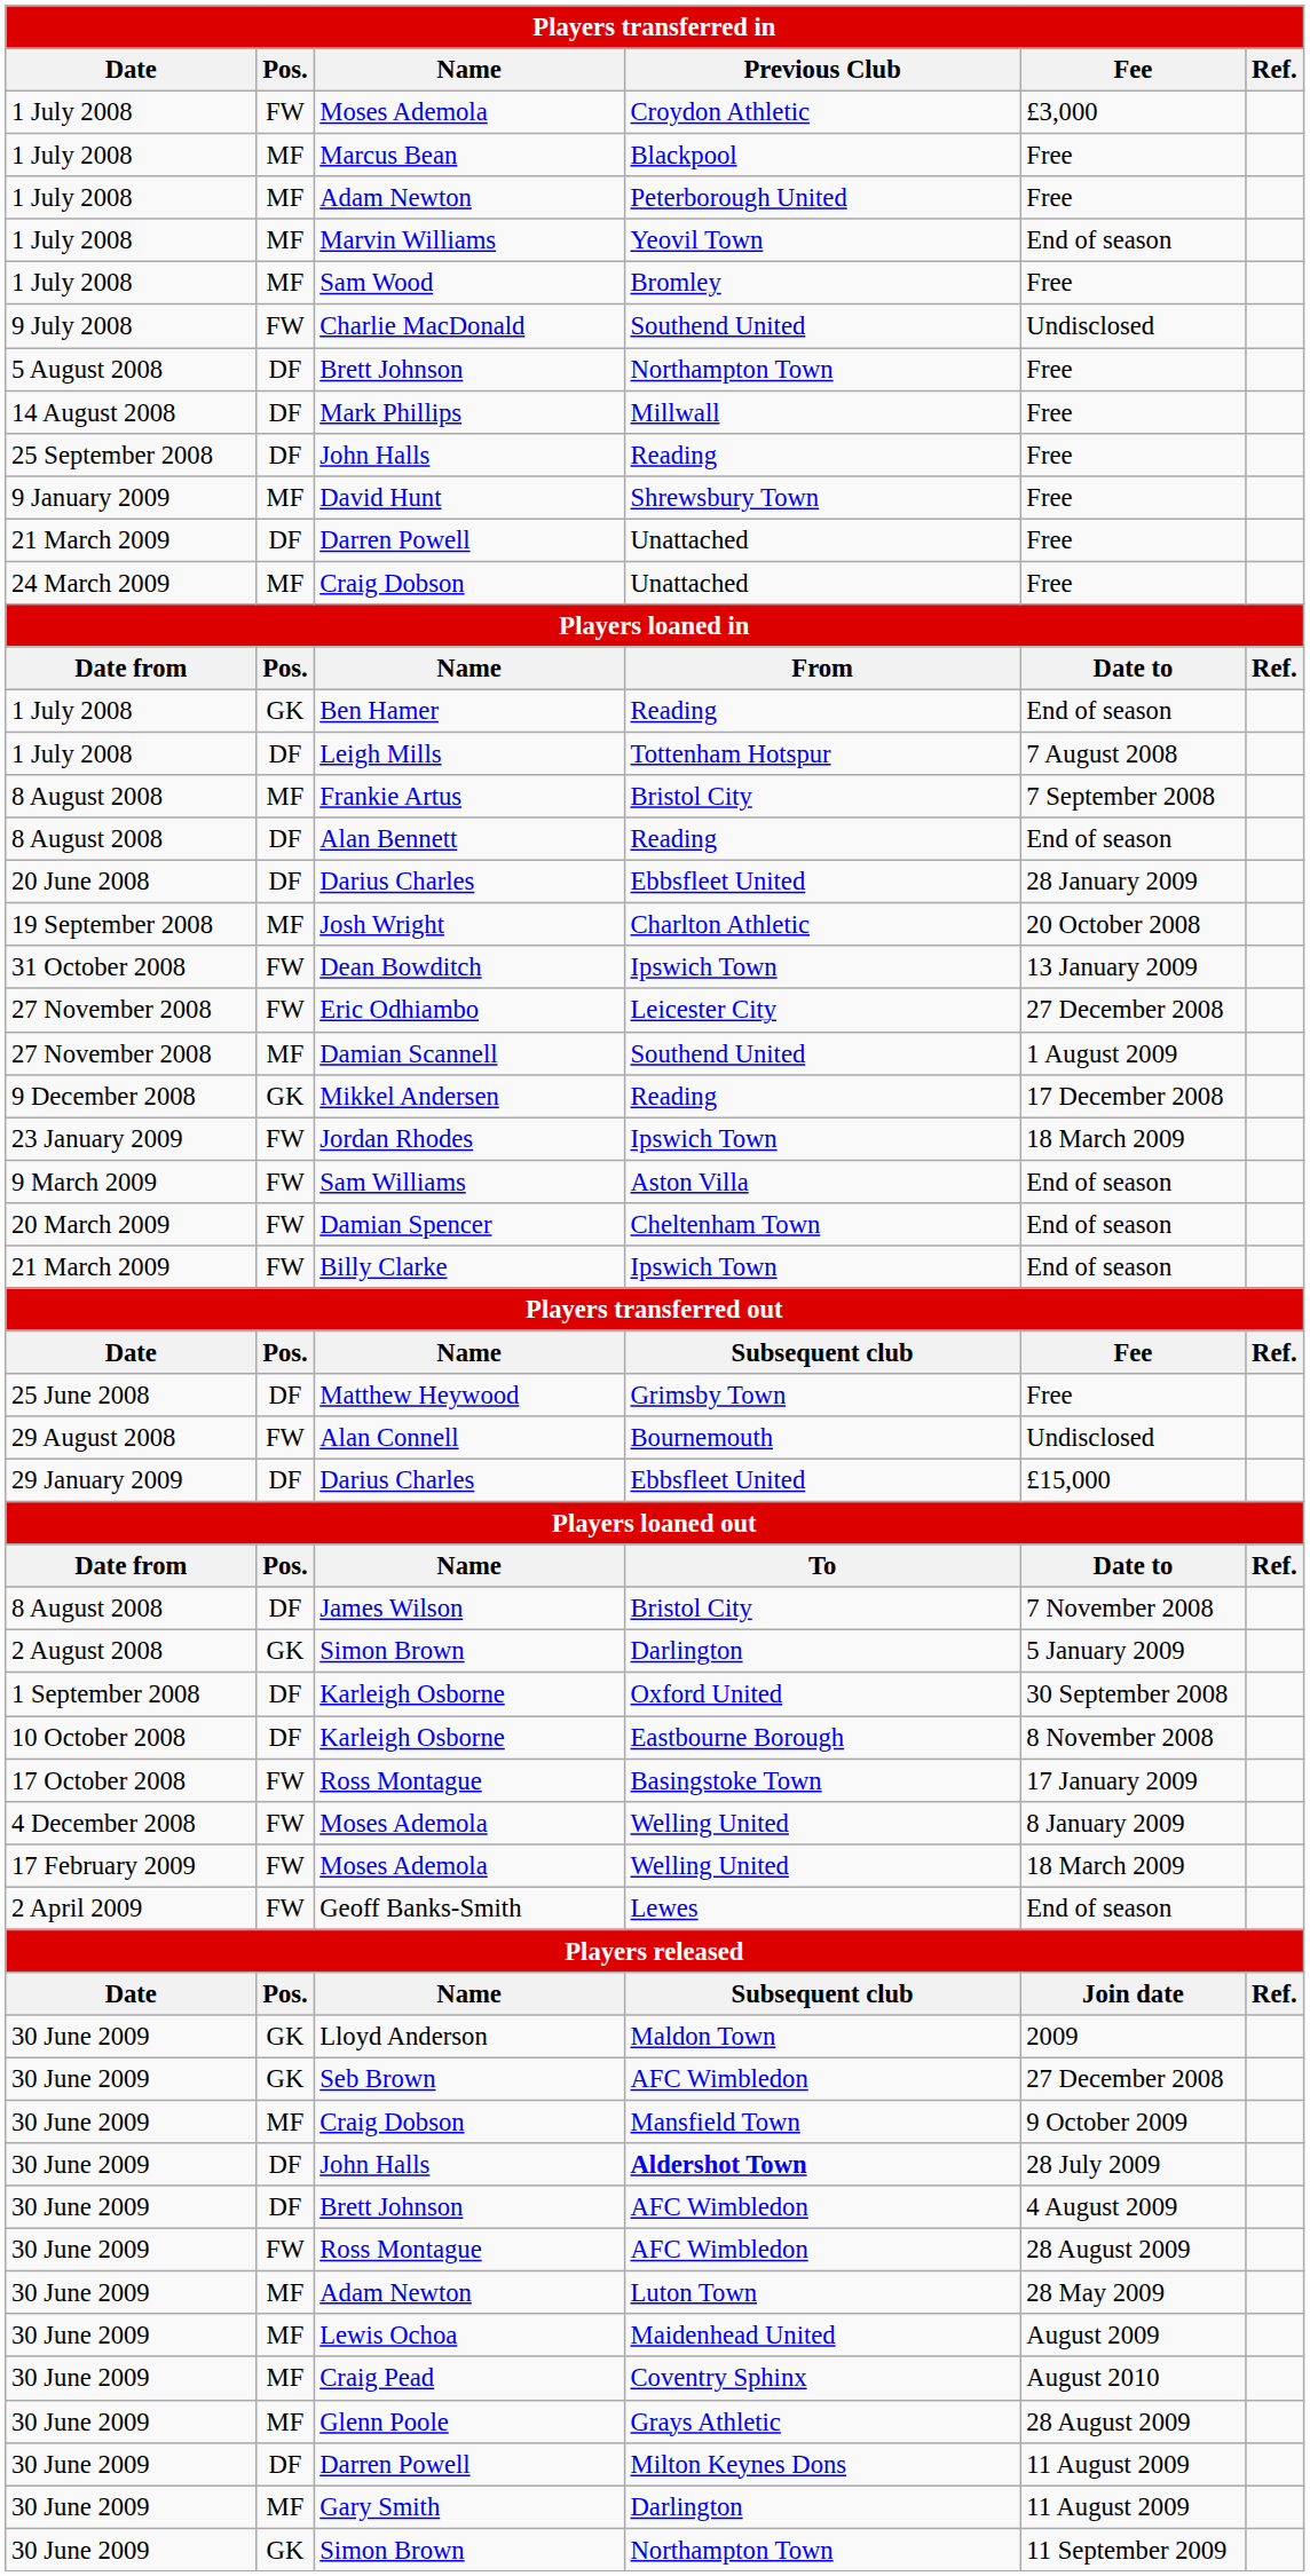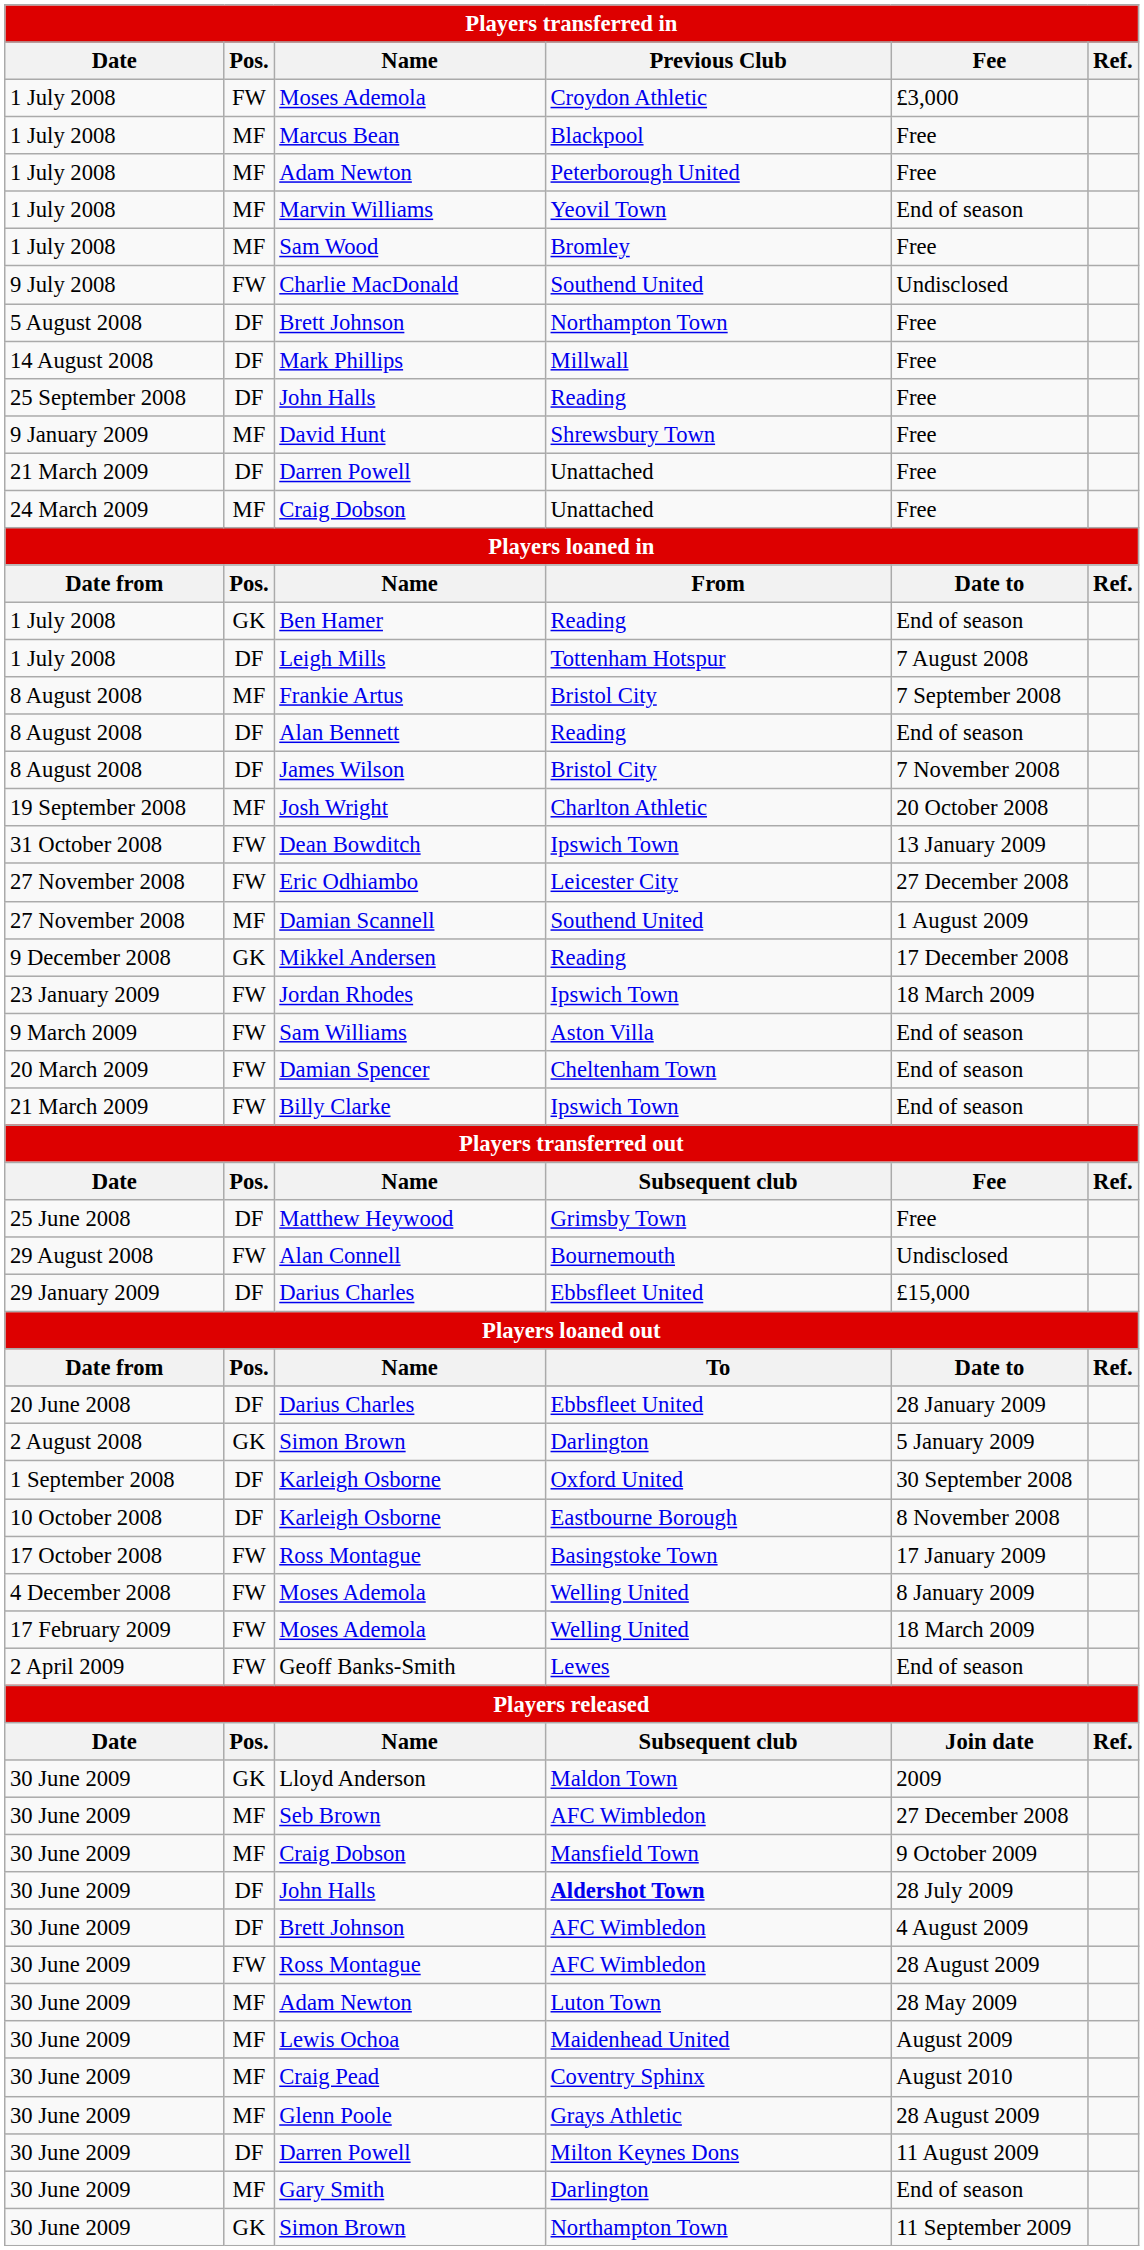 <table class="wikitable" style="font-size:95%;">
 <tr>
 <th colspan="6" style="background:#d00; color:white; text-align:center;">Players transferred in</th>
 </tr>
 <tr>
 <th style="width:140px;">Date</th>
 <th style="width:25px;">Pos.</th>
 <th style="width:175px;">Name</th>
 <th style="width:225px;">Previous Club</th>
 <th style="width:125px;">Fee</th>
 <th style="width:25px;">Ref.</th>
 </tr>
 <tr>
 <td>1 July 2008</td>
 <td style="text-align:center;">FW</td>
 <td> <a href='#'>Moses Ademola</a></td>
 <td> <a href='#'>Croydon Athletic</a></td>
 <td>£3,000</td>
 <td></td>
 </tr>
 <tr>
 <td>1 July 2008</td>
 <td style="text-align:center;">MF</td>
 <td> <a href='#'>Marcus Bean</a></td>
 <td> <a href='#'>Blackpool</a></td>
 <td>Free</td>
 <td></td>
 </tr>
 <tr>
 <td>1 July 2008</td>
 <td style="text-align:center;">MF</td>
 <td> <a href='#'>Adam Newton</a></td>
 <td> <a href='#'>Peterborough United</a></td>
 <td>Free</td>
 <td></td>
 </tr>
 <tr>
 <td>1 July 2008</td>
 <td style="text-align:center;">MF</td>
 <td> <a href='#'>Marvin Williams</a></td>
 <td> <a href='#'>Yeovil Town</a></td>
 <td>End of season</td>
 <td></td>
 </tr>
 <tr>
 <td>1 July 2008</td>
 <td style="text-align:center;">MF</td>
 <td> <a href='#'>Sam Wood</a></td>
 <td> <a href='#'>Bromley</a></td>
 <td>Free</td>
 <td></td>
 </tr>
 <tr>
 <td>9 July 2008</td>
 <td style="text-align:center;">FW</td>
 <td> <a href='#'>Charlie MacDonald</a></td>
 <td> <a href='#'>Southend United</a></td>
 <td>Undisclosed</td>
 <td></td>
 </tr>
 <tr>
 <td>5 August 2008</td>
 <td style="text-align:center;">DF</td>
 <td> <a href='#'>Brett Johnson</a></td>
 <td> <a href='#'>Northampton Town</a></td>
 <td>Free</td>
 <td></td>
 </tr>
 <tr>
 <td>14 August 2008</td>
 <td style="text-align:center;">DF</td>
 <td> <a href='#'>Mark Phillips</a></td>
 <td> <a href='#'>Millwall</a></td>
 <td>Free</td>
 <td></td>
 </tr>
 <tr>
 <td>25 September 2008</td>
 <td style="text-align:center;">DF</td>
 <td> <a href='#'>John Halls</a></td>
 <td> <a href='#'>Reading</a></td>
 <td>Free</td>
 <td></td>
 </tr>
 <tr>
 <td>9 January 2009</td>
 <td style="text-align:center;">MF</td>
 <td> <a href='#'>David Hunt</a></td>
 <td> <a href='#'>Shrewsbury Town</a></td>
 <td>Free</td>
 <td></td>
 </tr>
 <tr>
 <td>21 March 2009</td>
 <td style="text-align:center;">DF</td>
 <td> <a href='#'>Darren Powell</a></td>
 <td>Unattached</td>
 <td>Free</td>
 <td></td>
 </tr>
 <tr>
 <td>24 March 2009</td>
 <td style="text-align:center;">MF</td>
 <td> <a href='#'>Craig Dobson</a></td>
 <td>Unattached</td>
 <td>Free</td>
 <td></td>
 </tr>
 <tr>
 <th colspan="6" style="background:#d00; color:white; text-align:center;">Players loaned in</th>
 </tr>
 <tr>
 <th>Date from</th>
 <th>Pos.</th>
 <th>Name</th>
 <th>From</th>
 <th>Date to</th>
 <th>Ref.</th>
 </tr>
 <tr>
 <td>1 July 2008</td>
 <td style="text-align:center;">GK</td>
 <td> <a href='#'>Ben Hamer</a></td>
 <td> <a href='#'>Reading</a></td>
 <td>End of season</td>
 <td></td>
 </tr>
 <tr>
 <td>1 July 2008</td>
 <td style="text-align:center;">DF</td>
 <td> <a href='#'>Leigh Mills</a></td>
 <td> <a href='#'>Tottenham Hotspur</a></td>
 <td>7 August 2008</td>
 <td></td>
 </tr>
 <tr>
 <td>8 August 2008</td>
 <td style="text-align:center;">MF</td>
 <td> <a href='#'>Frankie Artus</a></td>
 <td> <a href='#'>Bristol City</a></td>
 <td>7 September 2008</td>
 <td></td>
 </tr>
 <tr>
 <td>8 August 2008</td>
 <td style="text-align:center;">DF</td>
 <td> <a href='#'>Alan Bennett</a></td>
 <td> <a href='#'>Reading</a></td>
 <td>End of season</td>
 <td></td>
 </tr>
 <tr>
-<td>20 June 2008</td>
+<td>8 August 2008</td>
 <td style="text-align:center;">DF</td>
-<td> <a href='#'>Darius Charles</a></td>
-<td> <a href='#'>Ebbsfleet United</a></td>
-<td>28 January 2009</td>
+<td> <a href='#'>James Wilson</a></td>
+<td> <a href='#'>Bristol City</a></td>
+<td>7 November 2008</td>
 <td></td>
 </tr>
 <tr>
 <td>19 September 2008</td>
 <td style="text-align:center;">MF</td>
 <td> <a href='#'>Josh Wright</a></td>
 <td> <a href='#'>Charlton Athletic</a></td>
 <td>20 October 2008</td>
 <td></td>
 </tr>
 <tr>
 <td>31 October 2008</td>
 <td style="text-align:center;">FW</td>
 <td> <a href='#'>Dean Bowditch</a></td>
 <td> <a href='#'>Ipswich Town</a></td>
 <td>13 January 2009</td>
 <td></td>
 </tr>
 <tr>
 <td>27 November 2008</td>
 <td style="text-align:center;">FW</td>
 <td> <a href='#'>Eric Odhiambo</a></td>
 <td> <a href='#'>Leicester City</a></td>
 <td>27 December 2008</td>
 <td></td>
 </tr>
 <tr>
 <td>27 November 2008</td>
 <td style="text-align:center;">MF</td>
 <td> <a href='#'>Damian Scannell</a></td>
 <td> <a href='#'>Southend United</a></td>
 <td>1 August 2009</td>
 <td></td>
 </tr>
 <tr>
 <td>9 December 2008</td>
 <td style="text-align:center;">GK</td>
 <td> <a href='#'>Mikkel Andersen</a></td>
 <td> <a href='#'>Reading</a></td>
 <td>17 December 2008</td>
 <td></td>
 </tr>
 <tr>
 <td>23 January 2009</td>
 <td style="text-align:center;">FW</td>
 <td> <a href='#'>Jordan Rhodes</a></td>
 <td> <a href='#'>Ipswich Town</a></td>
 <td>18 March 2009</td>
 <td></td>
 </tr>
 <tr>
 <td>9 March 2009</td>
 <td style="text-align:center;">FW</td>
 <td> <a href='#'>Sam Williams</a></td>
 <td> <a href='#'>Aston Villa</a></td>
 <td>End of season</td>
 <td></td>
 </tr>
 <tr>
 <td>20 March 2009</td>
 <td style="text-align:center;">FW</td>
 <td> <a href='#'>Damian Spencer</a></td>
 <td> <a href='#'>Cheltenham Town</a></td>
 <td>End of season</td>
 <td></td>
 </tr>
 <tr>
 <td>21 March 2009</td>
 <td style="text-align:center;">FW</td>
 <td> <a href='#'>Billy Clarke</a></td>
 <td> <a href='#'>Ipswich Town</a></td>
 <td>End of season</td>
 <td></td>
 </tr>
 <tr>
 <th colspan="6" style="background:#d00; color:white; text-align:center;">Players transferred out</th>
 </tr>
 <tr>
 <th>Date</th>
 <th>Pos.</th>
 <th>Name</th>
 <th>Subsequent club</th>
 <th>Fee</th>
 <th>Ref.</th>
 </tr>
 <tr>
 <td>25 June 2008</td>
 <td style="text-align:center;">DF</td>
 <td> <a href='#'>Matthew Heywood</a></td>
 <td> <a href='#'>Grimsby Town</a></td>
 <td>Free</td>
 <td></td>
 </tr>
 <tr>
 <td>29 August 2008</td>
 <td style="text-align:center;">FW</td>
 <td> <a href='#'>Alan Connell</a></td>
 <td> <a href='#'>Bournemouth</a></td>
 <td>Undisclosed</td>
 <td></td>
 </tr>
 <tr>
 <td>29 January 2009</td>
 <td style="text-align:center;">DF</td>
 <td> <a href='#'>Darius Charles</a></td>
 <td> <a href='#'>Ebbsfleet United</a></td>
 <td>£15,000</td>
 <td></td>
 </tr>
 <tr>
 <th colspan="6" style="background:#d00; color:white; text-align:center;">Players loaned out</th>
 </tr>
 <tr>
 <th>Date from</th>
 <th>Pos.</th>
 <th>Name</th>
 <th>To</th>
 <th>Date to</th>
 <th>Ref.</th>
 </tr>
 <tr>
-<td>8 August 2008</td>
+<td>20 June 2008</td>
 <td style="text-align:center;">DF</td>
-<td> <a href='#'>James Wilson</a></td>
-<td> <a href='#'>Bristol City</a></td>
-<td>7 November 2008</td>
+<td> <a href='#'>Darius Charles</a></td>
+<td> <a href='#'>Ebbsfleet United</a></td>
+<td>28 January 2009</td>
 <td></td>
 </tr>
 <tr>
 <td>2 August 2008</td>
 <td style="text-align:center;">GK</td>
 <td> <a href='#'>Simon Brown</a></td>
 <td> <a href='#'>Darlington</a></td>
 <td>5 January 2009</td>
 <td></td>
 </tr>
 <tr>
 <td>1 September 2008</td>
 <td style="text-align:center;">DF</td>
 <td> <a href='#'>Karleigh Osborne</a></td>
 <td> <a href='#'>Oxford United</a></td>
 <td>30 September 2008</td>
 <td></td>
 </tr>
 <tr>
 <td>10 October 2008</td>
 <td style="text-align:center;">DF</td>
 <td> <a href='#'>Karleigh Osborne</a></td>
 <td> <a href='#'>Eastbourne Borough</a></td>
 <td>8 November 2008</td>
 <td></td>
 </tr>
 <tr>
 <td>17 October 2008</td>
 <td style="text-align:center;">FW</td>
 <td> <a href='#'>Ross Montague</a></td>
 <td> <a href='#'>Basingstoke Town</a></td>
 <td>17 January 2009</td>
 <td></td>
 </tr>
 <tr>
 <td>4 December 2008</td>
 <td style="text-align:center;">FW</td>
 <td> <a href='#'>Moses Ademola</a></td>
 <td> <a href='#'>Welling United</a></td>
 <td>8 January 2009</td>
 <td></td>
 </tr>
 <tr>
 <td>17 February 2009</td>
 <td style="text-align:center;">FW</td>
 <td> <a href='#'>Moses Ademola</a></td>
 <td> <a href='#'>Welling United</a></td>
 <td>18 March 2009</td>
 <td></td>
 </tr>
 <tr>
 <td>2 April 2009</td>
 <td style="text-align:center;">FW</td>
 <td> Geoff Banks-Smith</td>
 <td> <a href='#'>Lewes</a></td>
 <td>End of season</td>
 <td></td>
 </tr>
 <tr>
 <th colspan="6" style="background:#d00; color:white; text-align:center;">Players released</th>
 </tr>
 <tr>
 <th>Date</th>
 <th>Pos.</th>
 <th>Name</th>
 <th>Subsequent club</th>
 <th>Join date</th>
 <th>Ref.</th>
 </tr>
 <tr>
 <td>30 June 2009</td>
 <td style="text-align:center;">GK</td>
 <td> Lloyd Anderson</td>
 <td> <a href='#'>Maldon Town</a></td>
 <td>2009</td>
 <td></td>
 </tr>
 <tr>
 <td>30 June 2009</td>
-<td style="text-align:center;">GK</td>
+<td style="text-align:center;">MF</td>
 <td> <a href='#'>Seb Brown</a></td>
 <td> <a href='#'>AFC Wimbledon</a></td>
 <td>27 December 2008</td>
 <td></td>
 </tr>
 <tr>
 <td>30 June 2009</td>
 <td style="text-align:center;">MF</td>
 <td> <a href='#'>Craig Dobson</a></td>
 <td> <a href='#'>Mansfield Town</a></td>
 <td>9 October 2009</td>
 <td></td>
 </tr>
 <tr>
 <td>30 June 2009</td>
 <td style="text-align:center;">DF</td>
 <td> <a href='#'>John Halls</a></td>
 <td><strong> <a href='#'>Aldershot Town</a></strong></td>
 <td>28 July 2009</td>
 <td></td>
 </tr>
 <tr>
 <td>30 June 2009</td>
 <td style="text-align:center;">DF</td>
 <td> <a href='#'>Brett Johnson</a></td>
 <td> <a href='#'>AFC Wimbledon</a></td>
 <td>4 August 2009</td>
 <td></td>
 </tr>
 <tr>
 <td>30 June 2009</td>
 <td style="text-align:center;">FW</td>
 <td> <a href='#'>Ross Montague</a></td>
 <td> <a href='#'>AFC Wimbledon</a></td>
 <td>28 August 2009</td>
 <td></td>
 </tr>
 <tr>
 <td>30 June 2009</td>
 <td style="text-align:center;">MF</td>
 <td> <a href='#'>Adam Newton</a></td>
 <td> <a href='#'>Luton Town</a></td>
 <td>28 May 2009</td>
 <td></td>
 </tr>
 <tr>
 <td>30 June 2009</td>
 <td style="text-align:center;">MF</td>
 <td> <a href='#'>Lewis Ochoa</a></td>
 <td> <a href='#'>Maidenhead United</a></td>
 <td>August 2009</td>
 <td></td>
 </tr>
 <tr>
 <td>30 June 2009</td>
 <td style="text-align:center;">MF</td>
 <td> <a href='#'>Craig Pead</a></td>
 <td> <a href='#'>Coventry Sphinx</a></td>
 <td>August 2010</td>
 <td></td>
 </tr>
 <tr>
 <td>30 June 2009</td>
 <td style="text-align:center;">MF</td>
 <td> <a href='#'>Glenn Poole</a></td>
 <td> <a href='#'>Grays Athletic</a></td>
 <td>28 August 2009</td>
 <td></td>
 </tr>
 <tr>
 <td>30 June 2009</td>
 <td style="text-align:center;">DF</td>
 <td> <a href='#'>Darren Powell</a></td>
 <td> <a href='#'>Milton Keynes Dons</a></td>
 <td>11 August 2009</td>
 <td></td>
 </tr>
 <tr>
 <td>30 June 2009</td>
 <td style="text-align:center;">MF</td>
 <td> <a href='#'>Gary Smith</a></td>
 <td> <a href='#'>Darlington</a></td>
-<td>11 August 2009</td>
+<td>End of season</td>
 <td></td>
 </tr>
 <tr>
 <td>30 June 2009</td>
 <td style="text-align:center;">GK</td>
 <td> <a href='#'>Simon Brown</a></td>
 <td> <a href='#'>Northampton Town</a></td>
 <td>11 September 2009</td>
 <td></td>
 </tr>
 </table>
